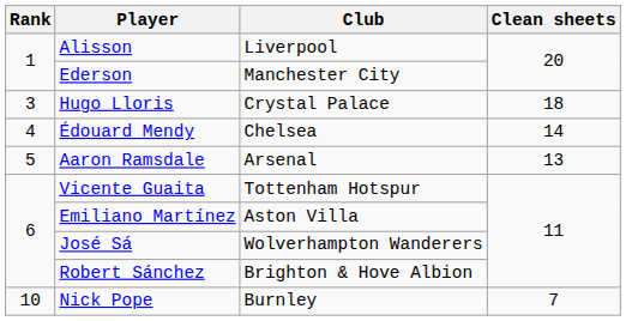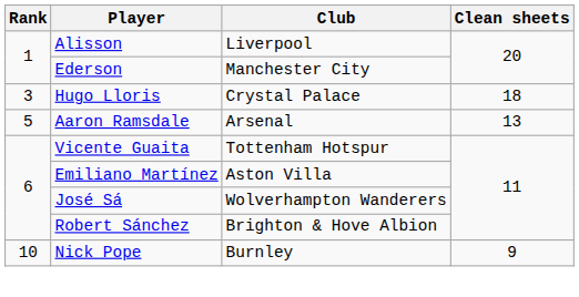 <table class="wikitable" style="text-align:center">
 <tr>
 <th>Rank</th>
 <th>Player</th>
 <th>Club</th>
 <th>Clean sheets</th>
 </tr>
 <tr>
 <td rowspan=2>1</td>
 <td align="left"> <a href='#'>Alisson</a></td>
 <td align="left">Liverpool</td>
 <td rowspan=2>20</td>
 </tr>
 <tr>
 <td align="left"> <a href='#'>Ederson</a></td>
 <td align="left">Manchester City</td>
 </tr>
 <tr>
 <td>3</td>
 <td align="left"> <a href='#'>Hugo Lloris</a></td>
 <td align="left">Crystal Palace</td>
 <td>18</td>
-</tr>
-<tr>
-<td>4</td>
-<td align="left"> <a href='#'>Édouard Mendy</a></td>
-<td align="left">Chelsea</td>
-<td>14</td>
 </tr>
 <tr>
 <td>5</td>
 <td align="left"> <a href='#'>Aaron Ramsdale</a></td>
 <td align="left">Arsenal</td>
 <td>13</td>
 </tr>
 <tr>
 <td rowspan=4>6</td>
 <td align="left"> <a href='#'>Vicente Guaita</a></td>
 <td align="left">Tottenham Hotspur</td>
 <td rowspan=4>11</td>
 </tr>
 <tr>
 <td align="left"> <a href='#'>Emiliano Martínez</a></td>
 <td align="left">Aston Villa</td>
 </tr>
 <tr>
 <td align="left"> <a href='#'>José Sá</a></td>
 <td align="left">Wolverhampton Wanderers</td>
 </tr>
 <tr>
 <td align="left"> <a href='#'>Robert Sánchez</a></td>
 <td align="left">Brighton & Hove Albion</td>
 </tr>
 <tr>
 <td>10</td>
 <td align="left"> <a href='#'>Nick Pope</a></td>
 <td align="left">Burnley</td>
-<td>7</td>
+<td>9</td>
 </tr>
 </table>
